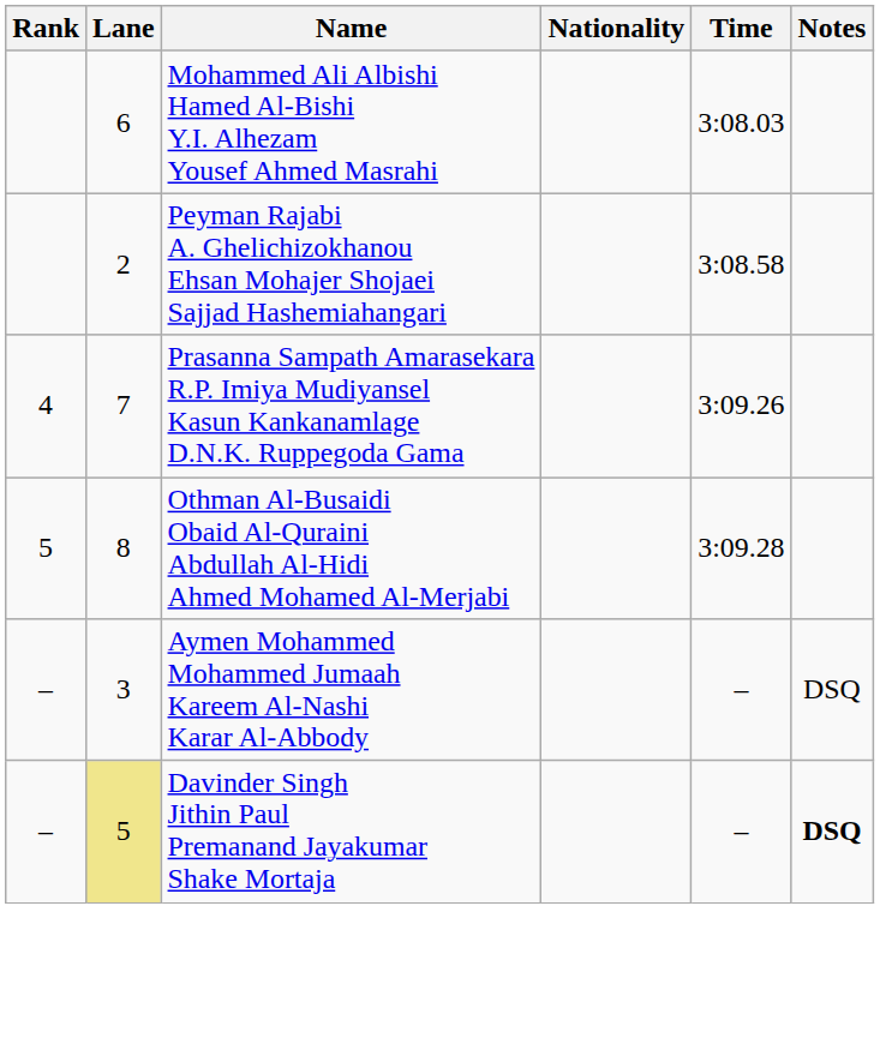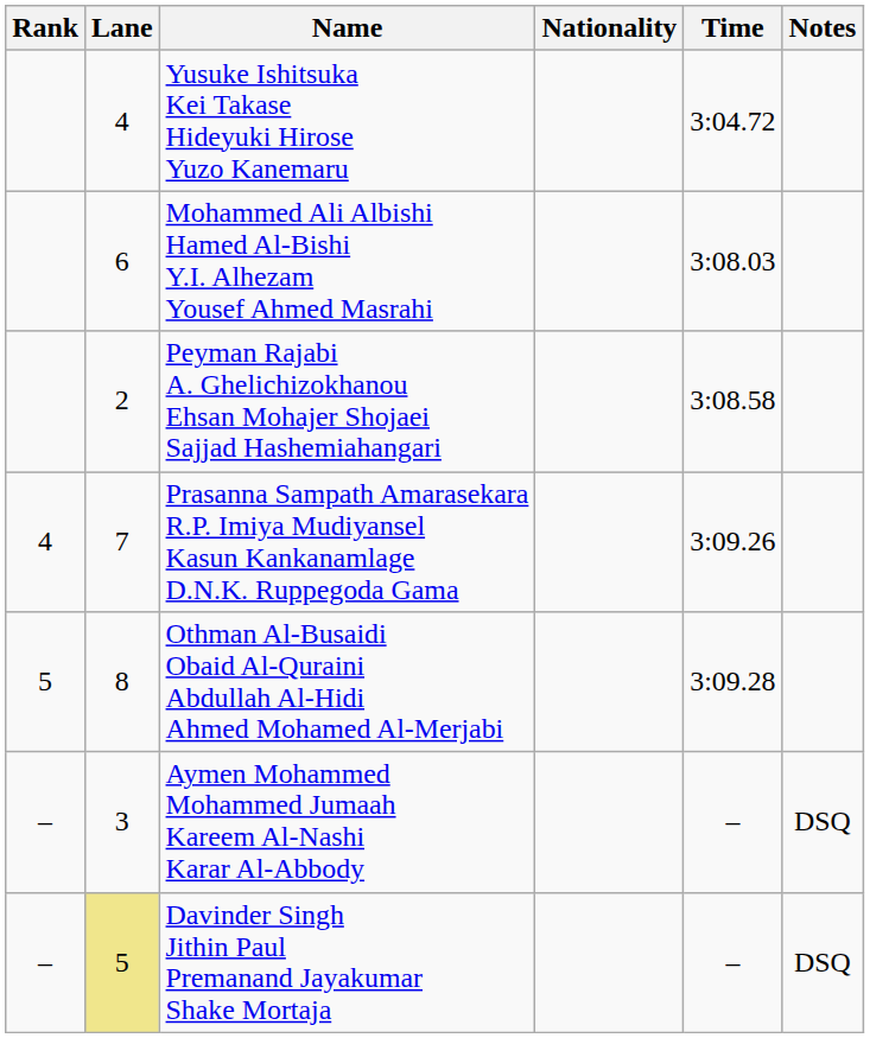 <table class="wikitable sortable" style="text-align:center">
 <tr>
 <th>Rank</th>
 <th>Lane</th>
 <th>Name</th>
 <th>Nationality</th>
 <th>Time</th>
 <th>Notes</th>
+</tr>
+<tr>
+<td></td>
+<td>4</td>
+<td align=left><a href='#'>Yusuke Ishitsuka</a><br><a href='#'>Kei Takase</a><br><a href='#'>Hideyuki Hirose</a><br><a href='#'>Yuzo Kanemaru</a></td>
+<td align=left></td>
+<td>3:04.72</td>
+<td></td>
 </tr>
 <tr>
 <td></td>
 <td>6</td>
 <td align=left><a href='#'>Mohammed Ali Albishi</a><br><a href='#'>Hamed Al-Bishi</a><br><a href='#'>Y.I. Alhezam</a><br><a href='#'>Yousef Ahmed Masrahi</a></td>
 <td align=left></td>
 <td>3:08.03</td>
 <td></td>
 </tr>
 <tr>
 <td></td>
 <td>2</td>
 <td align=left><a href='#'>Peyman Rajabi</a><br><a href='#'>A. Ghelichizokhanou</a><br><a href='#'>Ehsan Mohajer Shojaei</a><br><a href='#'>Sajjad Hashemiahangari</a></td>
 <td align=left></td>
 <td>3:08.58</td>
 <td></td>
 </tr>
 <tr>
 <td>4</td>
 <td>7</td>
 <td align="left"><a href='#'>Prasanna Sampath Amarasekara</a><br><a href='#'>R.P. Imiya Mudiyansel</a><br><a href='#'>Kasun Kankanamlage</a><br><a href='#'>D.N.K. Ruppegoda Gama</a></td>
 <td align=left></td>
 <td>3:09.26</td>
 <td></td>
 </tr>
 <tr>
 <td>5</td>
 <td>8</td>
 <td align="left"><a href='#'>Othman Al-Busaidi</a><br><a href='#'>Obaid Al-Quraini</a><br><a href='#'>Abdullah Al-Hidi</a><br><a href='#'>Ahmed Mohamed Al-Merjabi</a></td>
 <td align=left></td>
 <td>3:09.28</td>
 <td></td>
 </tr>
 <tr>
 <td>–</td>
 <td>3</td>
 <td align="left"><a href='#'>Aymen Mohammed</a><br><a href='#'>Mohammed Jumaah</a><br><a href='#'>Kareem Al-Nashi</a><br><a href='#'>Karar Al-Abbody</a></td>
 <td align=left></td>
 <td>–</td>
 <td>DSQ</td>
 </tr>
 <tr>
 <td>–</td>
 <td style="background: khaki;">5</td>
 <td align="left"><a href='#'>Davinder Singh</a><br><a href='#'>Jithin Paul</a><br><a href='#'>Premanand Jayakumar</a><br><a href='#'>Shake Mortaja</a></td>
 <td align=left></td>
 <td>–</td>
-<td><strong>DSQ</strong></td>
+<td>DSQ</td>
 </tr>
 </table>
